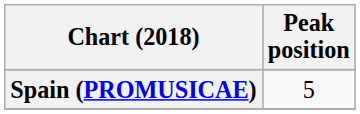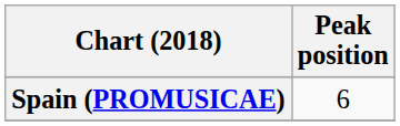 <table class="wikitable sortable plainrowheaders" style="text-align:center">
 <tr>
 <th scope="col">Chart (2018)</th>
 <th scope="col">Peak<br>position</th>
 </tr>
 <tr>
 </tr>
 <tr>
 <th scope="row">Spain (<a href='#'>PROMUSICAE</a>)</th>
-<td>5</td>
+<td>6</td>
 </tr>
 <tr>
 </tr>
 <tr>
 </tr>
 <tr>
 </tr>
 <tr>
 </tr>
 </table>
